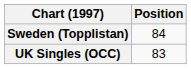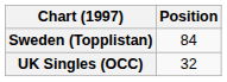 <table class="wikitable plainrowheaders" style="text-align:center">
 <tr>
 <th scope="col">Chart (1997)</th>
 <th scope="col">Position</th>
 </tr>
 <tr>
 <th scope="row">Sweden (Topplistan)</th>
 <td>84</td>
 </tr>
 <tr>
 <th scope="row">UK Singles (OCC)</th>
-<td>83</td>
+<td>32</td>
 </tr>
 </table>
